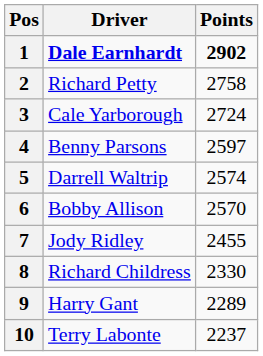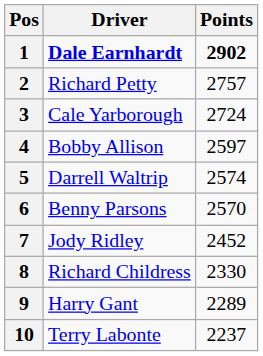 <table class="wikitable">
 <tr>
 <th>Pos</th>
 <th>Driver</th>
 <th>Points</th>
 </tr>
 <tr>
 <th>1 </th>
 <td><strong><a href='#'>Dale Earnhardt</a></strong></td>
 <td style="text-align:center;"><strong>2902</strong></td>
 </tr>
 <tr>
 <th>2 </th>
 <td><a href='#'>Richard Petty</a></td>
-<td style="text-align:center;">2758</td>
+<td style="text-align:center;">2757</td>
 </tr>
 <tr>
 <th>3 </th>
 <td><a href='#'>Cale Yarborough</a></td>
 <td style="text-align:center;">2724</td>
 </tr>
 <tr>
 <th>4 </th>
-<td><a href='#'>Benny Parsons</a></td>
+<td><a href='#'>Bobby Allison</a></td>
 <td style="text-align:center;">2597</td>
 </tr>
 <tr>
 <th>5 </th>
 <td><a href='#'>Darrell Waltrip</a></td>
 <td style="text-align:center;">2574</td>
 </tr>
 <tr>
 <th>6 </th>
-<td><a href='#'>Bobby Allison</a></td>
+<td><a href='#'>Benny Parsons</a></td>
 <td style="text-align:center;">2570</td>
 </tr>
 <tr>
 <th>7 </th>
 <td><a href='#'>Jody Ridley</a></td>
-<td style="text-align:center;">2455</td>
+<td style="text-align:center;">2452</td>
 </tr>
 <tr>
 <th>8 </th>
 <td><a href='#'>Richard Childress</a></td>
 <td style="text-align:center;">2330</td>
 </tr>
 <tr>
 <th>9 </th>
 <td><a href='#'>Harry Gant</a></td>
 <td style="text-align:center;">2289</td>
 </tr>
 <tr>
 <th>10 </th>
 <td><a href='#'>Terry Labonte</a></td>
 <td style="text-align:center;">2237</td>
 </tr>
 </table>
